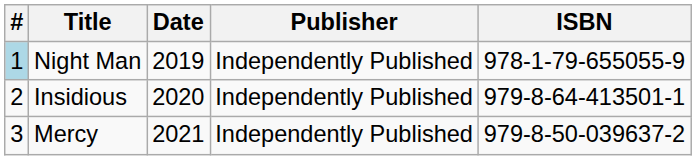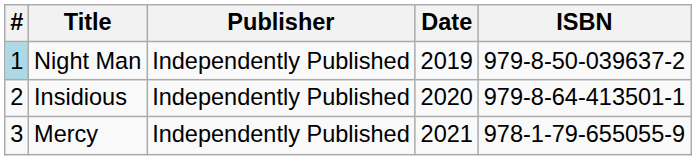 <table class=wikitable>
 <tr>
 <th style="text-align:center">#</th>
 <th>Title</th>
+<th>Publisher</th>
 <th style="text-align:center">Date</th>
-<th>Publisher</th>
 <th>ISBN</th>
 </tr>
 <tr>
 <td style="background: lightblue; text-align:center">1</td>
 <td>Night Man</td>
+<td>Independently Published</td>
 <td style="text-align:center">2019</td>
-<td>Independently Published</td>
-<td>978-1-79-655055-9</td>
+<td>979-8-50-039637-2</td>
 </tr>
 <tr>
 <td style="text-align:center">2</td>
 <td>Insidious</td>
+<td>Independently Published</td>
 <td style="text-align:center">2020</td>
-<td>Independently Published</td>
 <td>979-8-64-413501-1</td>
 </tr>
 <tr>
 <td style="text-align:center">3</td>
 <td>Mercy</td>
+<td>Independently Published</td>
 <td style="text-align:center">2021</td>
-<td>Independently Published</td>
-<td>979-8-50-039637-2</td>
+<td>978-1-79-655055-9</td>
 </tr>
 </table>
